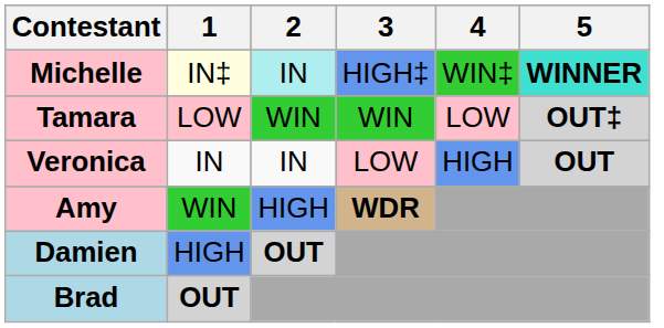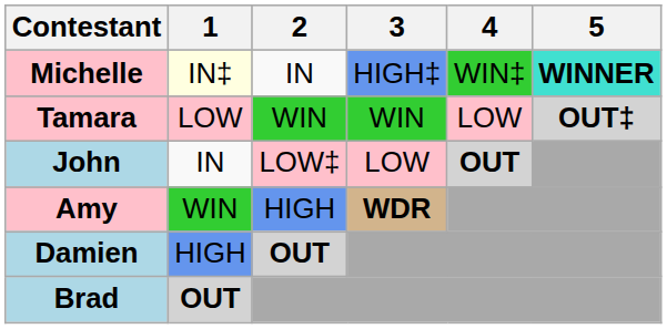 <table class="wikitable" align style="text-align:center">
 <tr>
 <th>Contestant</th>
 <th>1</th>
 <th>2</th>
 <th>3</th>
 <th>4</th>
 <th>5</th>
 </tr>
 <tr>
 <td style="background:pink"><strong>Michelle</strong></td>
 <td style="background: lightyellow;">IN‡</td>
-<td style="background: paleturquoise;">IN</td>
+<td>IN</td>
 <td style="background:cornflowerblue;">HIGH‡</td>
 <td style="background:limegreen;">WIN‡</td>
 <td style="background:turquoise;"><strong>WINNER</strong></td>
 </tr>
 <tr>
 <td style="background:pink"><strong>Tamara</strong></td>
 <td style="background:pink;">LOW</td>
 <td style="background:limegreen;">WIN</td>
 <td style="background:limegreen;">WIN</td>
 <td style="background:pink;">LOW</td>
 <td style="background:lightgrey;"><strong>OUT‡</strong></td>
 </tr>
 <tr>
-<td style="background:pink"><strong>Veronica</strong></td>
+<td style="background:lightblue"><strong>John</strong></td>
 <td>IN</td>
-<td>IN</td>
+<td style="background:pink;">LOW‡</td>
 <td style="background:pink;">LOW</td>
-<td style="background:cornflowerblue;">HIGH</td>
 <td style="background:lightgrey;"><strong>OUT</strong></td>
+<td style="background:darkgrey;"></td>
 </tr>
 <tr>
 <td style="background:pink"><strong>Amy</strong></td>
 <td style="background:limegreen;">WIN</td>
 <td style="background:cornflowerblue">HIGH</td>
 <td style="background:tan"><strong>WDR</strong></td>
 <td colspan=2 style="background:darkgrey;"></td>
 </tr>
 <tr>
 <td style="background:lightblue"><strong>Damien</strong></td>
 <td style="background:cornflowerblue;">HIGH</td>
 <td style="background:lightgrey;"><strong>OUT</strong></td>
 <td colspan=3 style="background:darkgrey;"></td>
 </tr>
 <tr>
 <td style="background:lightblue"><strong>Brad</strong></td>
 <td style="background:lightgrey;"><strong>OUT</strong></td>
 <td colspan=4 style="background:darkgrey;"></td>
 </tr>
 </table>
